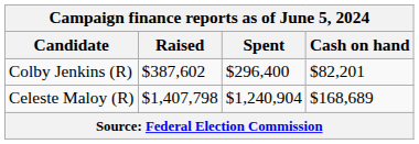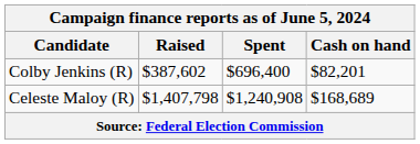 <table class="wikitable sortable">
 <tr>
 <th colspan=4>Campaign finance reports as of June 5, 2024</th>
 </tr>
 <tr style="text-align:center;">
 <th>Candidate</th>
 <th>Raised</th>
 <th>Spent</th>
 <th>Cash on hand</th>
 </tr>
 <tr>
 <td>Colby Jenkins (R)</td>
 <td>$387,602</td>
-<td>$296,400</td>
+<td>$696,400</td>
 <td>$82,201</td>
 </tr>
 <tr>
 <td>Celeste Maloy (R)</td>
 <td>$1,407,798</td>
-<td>$1,240,904</td>
+<td>$1,240,908</td>
 <td>$168,689</td>
 </tr>
 <tr>
 <th colspan="4"><small>Source: <a href='#'>Federal Election Commission</a></small></th>
 </tr>
 </table>
